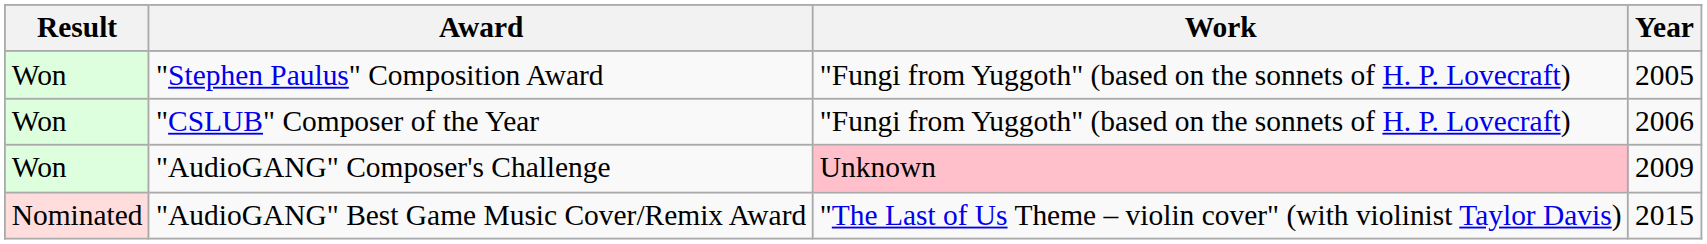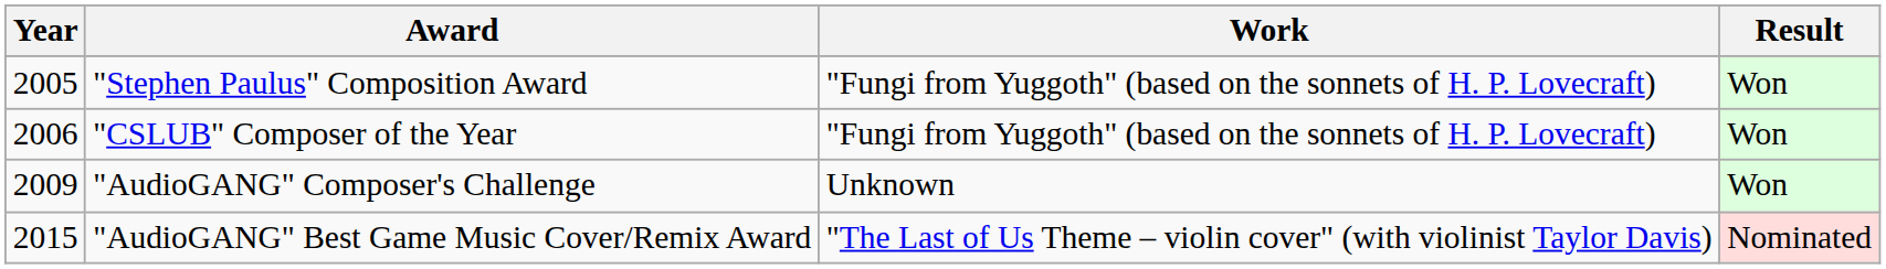 <table class="wikitable">
 <tr>
-<th>Result</th>
+<th>Year</th>
 <th>Award</th>
 <th>Work</th>
-<th>Year</th>
+<th>Result</th>
 </tr>
 <tr>
-<td style="background: #ddffdd">Won</td>
+<td>2005</td>
 <td>"<a href='#'>Stephen Paulus</a>" Composition Award</td>
 <td>"Fungi from Yuggoth" (based on the sonnets of <a href='#'>H. P. Lovecraft</a>)</td>
-<td>2005</td>
+<td style="background: #ddffdd">Won</td>
 </tr>
 <tr>
-<td style="background: #ddffdd">Won</td>
+<td>2006</td>
 <td>"<a href='#'>CSLUB</a>" Composer of the Year</td>
 <td>"Fungi from Yuggoth" (based on the sonnets of <a href='#'>H. P. Lovecraft</a>)</td>
-<td>2006</td>
+<td style="background: #ddffdd">Won</td>
 </tr>
 <tr>
+<td>2009</td>
+<td>"AudioGANG" Composer's Challenge</td>
+<td>Unknown</td>
 <td style="background: #ddffdd">Won</td>
-<td>"AudioGANG" Composer's Challenge</td>
-<td style="background: pink;">Unknown</td>
-<td>2009</td>
 </tr>
 <tr>
-<td style="background: #ffdddd">Nominated</td>
+<td>2015</td>
 <td>"AudioGANG" Best Game Music Cover/Remix Award</td>
 <td>"<a href='#'>The Last of Us</a> Theme – violin cover" (with violinist <a href='#'>Taylor Davis</a>)</td>
-<td>2015</td>
+<td style="background: #ffdddd">Nominated</td>
 </tr>
 </table>
